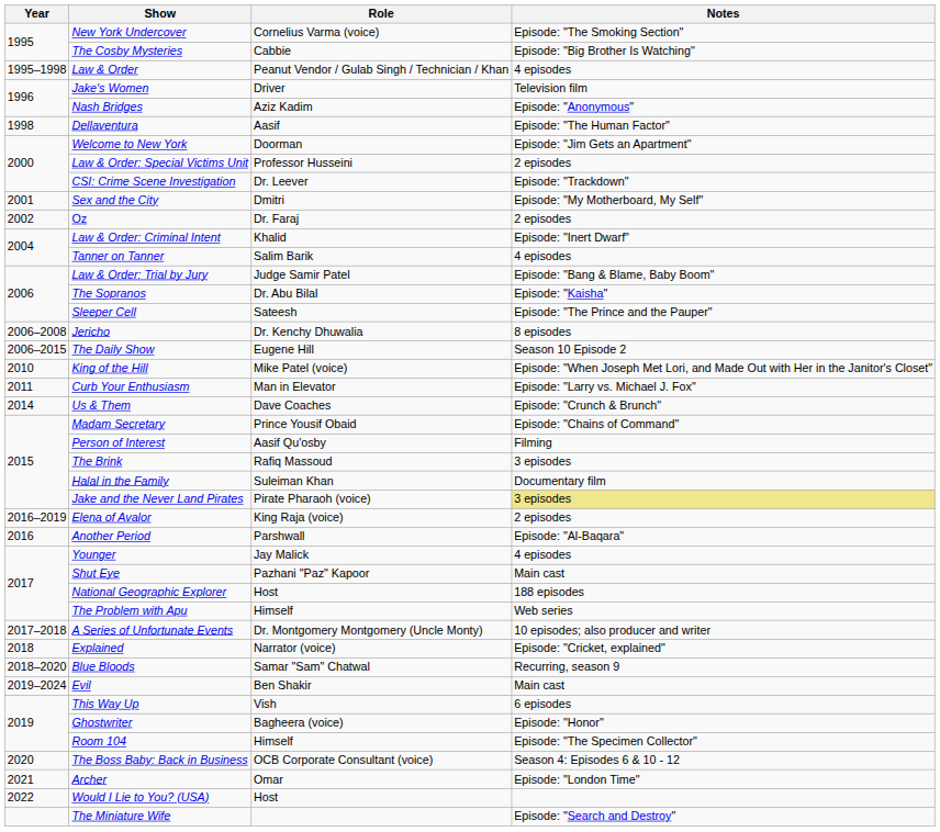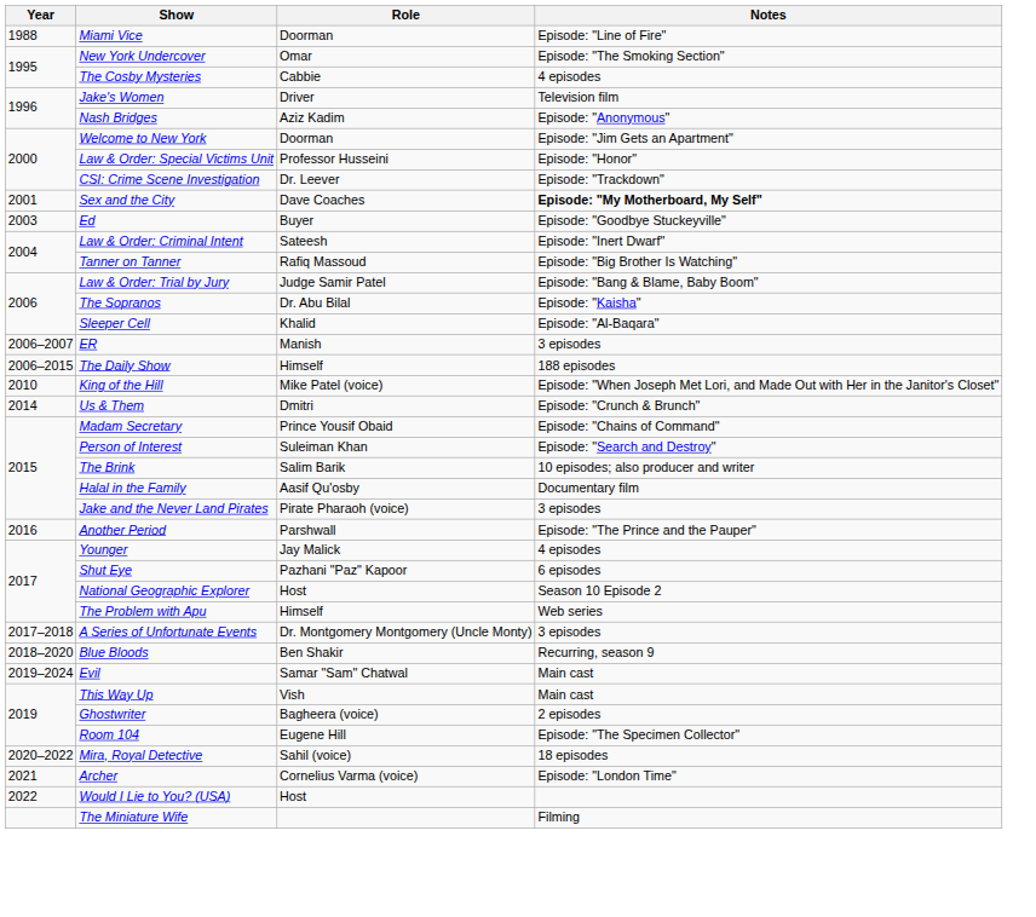 <table class="wikitable sortable">
 <tr>
 <th>Year</th>
 <th>Show</th>
 <th>Role</th>
 <th>Notes</th>
 </tr>
 <tr>
+<td>1988</td>
+<td><em><a href='#'>Miami Vice</a></em></td>
+<td>Doorman</td>
+<td>Episode: "Line of Fire"</td>
+</tr>
+<tr>
 <td rowspan=2>1995</td>
 <td><em><a href='#'>New York Undercover</a></em></td>
-<td>Cornelius Varma (voice)</td>
+<td>Omar</td>
 <td>Episode: "The Smoking Section"</td>
 </tr>
 <tr>
 <td><em><a href='#'>The Cosby Mysteries</a></em></td>
 <td>Cabbie</td>
-<td>Episode: "Big Brother Is Watching"</td>
-</tr>
-<tr>
-<td>1995–1998</td>
-<td><em><a href='#'>Law & Order</a></em></td>
-<td>Peanut Vendor / Gulab Singh / Technician / Khan</td>
 <td>4 episodes</td>
 </tr>
 <tr>
 <td rowspan=2>1996</td>
 <td><em><a href='#'>Jake's Women</a></em></td>
 <td>Driver</td>
 <td>Television film</td>
 </tr>
 <tr>
 <td><em><a href='#'>Nash Bridges</a></em></td>
 <td>Aziz Kadim</td>
 <td>Episode: "<a href='#'>Anonymous</a>"</td>
 </tr>
 <tr>
-<td>1998</td>
-<td><em><a href='#'>Dellaventura</a></em></td>
-<td>Aasif</td>
-<td>Episode: "The Human Factor"</td>
-</tr>
-<tr>
 <td rowspan="3">2000</td>
 <td><em><a href='#'>Welcome to New York</a></em></td>
 <td>Doorman</td>
 <td>Episode: "Jim Gets an Apartment"</td>
 </tr>
 <tr>
 <td><em><a href='#'>Law & Order: Special Victims Unit</a></em></td>
 <td>Professor Husseini</td>
-<td>2 episodes</td>
+<td>Episode: "Honor"</td>
 </tr>
 <tr>
 <td><em><a href='#'>CSI: Crime Scene Investigation</a></em></td>
 <td>Dr. Leever</td>
 <td>Episode: "Trackdown"</td>
 </tr>
 <tr>
 <td>2001</td>
 <td><em><a href='#'>Sex and the City</a></em></td>
-<td>Dmitri</td>
-<td>Episode: "My Motherboard, My Self"</td>
+<td>Dave Coaches</td>
+<td><strong>Episode: "My Motherboard, My Self"</strong></td>
 </tr>
 <tr>
-<td>2002</td>
-<td><em><a href='#'></em>Oz<em></a></em></td>
-<td>Dr. Faraj</td>
-<td>2 episodes</td>
+<td>2003</td>
+<td><em><a href='#'>Ed</a></em></td>
+<td>Buyer</td>
+<td>Episode: "Goodbye Stuckeyville"</td>
 </tr>
 <tr>
 <td rowspan=2>2004</td>
 <td><em><a href='#'>Law & Order: Criminal Intent</a></em></td>
-<td>Khalid</td>
+<td>Sateesh</td>
 <td>Episode: "Inert Dwarf"</td>
 </tr>
 <tr>
 <td><em><a href='#'>Tanner on Tanner</a></em></td>
-<td>Salim Barik</td>
-<td>4 episodes</td>
+<td>Rafiq Massoud</td>
+<td>Episode: "Big Brother Is Watching"</td>
 </tr>
 <tr>
 <td rowspan=3>2006</td>
 <td><em><a href='#'>Law & Order: Trial by Jury</a></em></td>
 <td>Judge Samir Patel</td>
 <td>Episode: "Bang & Blame, Baby Boom"</td>
 </tr>
 <tr>
 <td><em><a href='#'>The Sopranos</a></em></td>
 <td>Dr. Abu Bilal</td>
 <td>Episode: "<a href='#'>Kaisha</a>"</td>
 </tr>
 <tr>
 <td><em><a href='#'>Sleeper Cell</a></em></td>
-<td>Sateesh</td>
-<td>Episode: "The Prince and the Pauper"</td>
+<td>Khalid</td>
+<td>Episode: "Al-Baqara"</td>
 </tr>
 <tr>
-<td>2006–2008</td>
-<td><em><a href='#'>Jericho</a></em></td>
-<td>Dr. Kenchy Dhuwalia</td>
-<td>8 episodes</td>
+<td>2006–2007</td>
+<td><em><a href='#'>ER</a></em></td>
+<td>Manish</td>
+<td>3 episodes</td>
 </tr>
 <tr>
 <td>2006–2015</td>
 <td><em><a href='#'>The Daily Show</a></em></td>
-<td>Eugene Hill</td>
-<td>Season 10 Episode 2</td>
+<td>Himself</td>
+<td>188 episodes</td>
 </tr>
 <tr>
 <td>2010</td>
 <td><em><a href='#'>King of the Hill</a></em></td>
 <td>Mike Patel (voice)</td>
 <td>Episode: "When Joseph Met Lori, and Made Out with Her in the Janitor's Closet"</td>
 </tr>
 <tr>
-<td>2011</td>
-<td><em><a href='#'>Curb Your Enthusiasm</a></em></td>
-<td>Man in Elevator</td>
-<td>Episode: "Larry vs. Michael J. Fox"</td>
-</tr>
-<tr>
 <td>2014</td>
 <td><em><a href='#'>Us & Them</a></em></td>
-<td>Dave Coaches</td>
+<td>Dmitri</td>
 <td>Episode: "Crunch & Brunch"</td>
 </tr>
 <tr>
 <td rowspan=5>2015</td>
 <td><em><a href='#'>Madam Secretary</a></em></td>
 <td>Prince Yousif Obaid</td>
 <td>Episode: "Chains of Command"</td>
 </tr>
 <tr>
 <td><em><a href='#'>Person of Interest</a></em></td>
-<td>Aasif Qu'osby</td>
-<td>Filming</td>
+<td>Suleiman Khan</td>
+<td>Episode: "<a href='#'>Search and Destroy</a>"</td>
 </tr>
 <tr>
 <td><em><a href='#'>The Brink</a></em></td>
-<td>Rafiq Massoud</td>
-<td>3 episodes</td>
+<td>Salim Barik</td>
+<td>10 episodes; also producer and writer</td>
 </tr>
 <tr>
 <td><em><a href='#'>Halal in the Family</a></em></td>
-<td>Suleiman Khan</td>
+<td>Aasif Qu'osby</td>
 <td>Documentary film</td>
 </tr>
 <tr>
 <td><em><a href='#'>Jake and the Never Land Pirates</a></em></td>
 <td>Pirate Pharaoh (voice)</td>
-<td style="background: khaki;">3 episodes</td>
-</tr>
-<tr>
-<td>2016–2019</td>
-<td><em><a href='#'>Elena of Avalor</a></em></td>
-<td>King Raja (voice)</td>
-<td>2 episodes</td>
+<td>3 episodes</td>
 </tr>
 <tr>
 <td>2016</td>
 <td><em><a href='#'>Another Period</a></em></td>
 <td>Parshwall</td>
-<td>Episode: "Al-Baqara"</td>
+<td>Episode: "The Prince and the Pauper"</td>
 </tr>
 <tr>
 <td rowspan=4>2017</td>
 <td><em><a href='#'>Younger</a></em></td>
 <td>Jay Malick</td>
 <td>4 episodes</td>
 </tr>
 <tr>
 <td><em><a href='#'>Shut Eye</a></em></td>
 <td>Pazhani "Paz" Kapoor</td>
-<td>Main cast</td>
+<td>6 episodes</td>
 </tr>
 <tr>
 <td><em><a href='#'>National Geographic Explorer</a></em></td>
 <td>Host</td>
-<td>188 episodes</td>
+<td>Season 10 Episode 2</td>
 </tr>
 <tr>
 <td><em><a href='#'>The Problem with Apu</a></em></td>
 <td>Himself</td>
 <td>Web series</td>
 </tr>
 <tr>
 <td>2017–2018</td>
 <td><em><a href='#'>A Series of Unfortunate Events</a></em></td>
 <td>Dr. Montgomery Montgomery (Uncle Monty)</td>
-<td>10 episodes; also producer and writer</td>
-</tr>
-<tr>
-<td>2018</td>
-<td><em><a href='#'>Explained</a></em></td>
-<td>Narrator (voice)</td>
-<td>Episode: "Cricket, explained"</td>
+<td>3 episodes</td>
 </tr>
 <tr>
 <td>2018–2020</td>
 <td><em><a href='#'>Blue Bloods</a></em></td>
-<td>Samar "Sam" Chatwal</td>
+<td>Ben Shakir</td>
 <td>Recurring, season 9</td>
 </tr>
 <tr>
 <td>2019–2024</td>
 <td><em><a href='#'>Evil</a></em></td>
-<td>Ben Shakir</td>
+<td>Samar "Sam" Chatwal</td>
 <td>Main cast</td>
 </tr>
 <tr>
 <td rowspan=3>2019</td>
 <td><em><a href='#'>This Way Up</a></em></td>
 <td>Vish</td>
-<td>6 episodes</td>
+<td>Main cast</td>
 </tr>
 <tr>
 <td><em><a href='#'>Ghostwriter</a></em></td>
 <td>Bagheera (voice)</td>
-<td>Episode: "Honor"</td>
+<td>2 episodes</td>
 </tr>
 <tr>
 <td><em><a href='#'>Room 104</a></em></td>
-<td>Himself</td>
+<td>Eugene Hill</td>
 <td>Episode: "The Specimen Collector"</td>
 </tr>
 <tr>
-<td>2020</td>
-<td><em><a href='#'>The Boss Baby: Back in Business</a></em></td>
-<td>OCB Corporate Consultant (voice)</td>
-<td>Season 4: Episodes 6 & 10 - 12</td>
+<td>2020–2022</td>
+<td><em><a href='#'>Mira, Royal Detective</a></em></td>
+<td>Sahil (voice)</td>
+<td>18 episodes</td>
 </tr>
 <tr>
 <td>2021</td>
 <td><em><a href='#'>Archer</a></em></td>
-<td>Omar</td>
+<td>Cornelius Varma (voice)</td>
 <td>Episode: "London Time"</td>
 </tr>
 <tr>
 <td>2022</td>
 <td><em><a href='#'>Would I Lie to You? (USA)</a></em></td>
 <td>Host</td>
 <td></td>
 </tr>
 <tr>
 <td></td>
 <td><em><a href='#'>The Miniature Wife</a></em></td>
 <td></td>
-<td>Episode: "<a href='#'>Search and Destroy</a>"</td>
+<td>Filming</td>
 </tr>
 </table>
